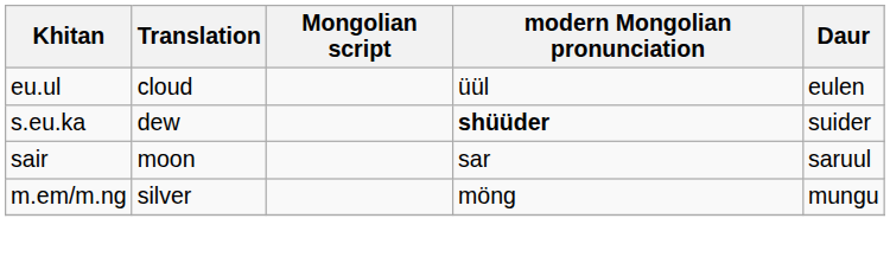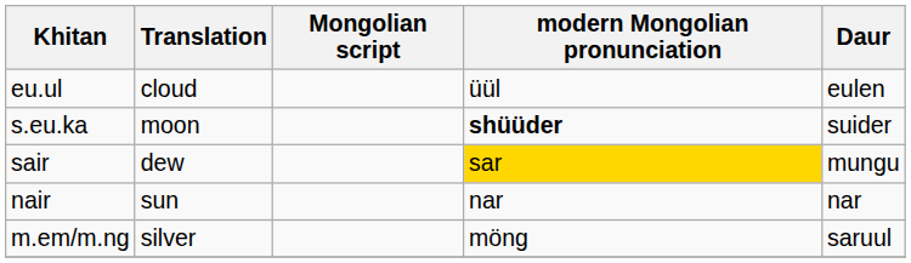 <table class="wikitable">
 <tr>
 <th>Khitan</th>
 <th>Translation</th>
 <th>Mongolian script</th>
 <th>modern Mongolian pronunciation</th>
 <th>Daur</th>
 </tr>
 <tr>
 <td>eu.ul</td>
 <td>cloud</td>
 <td><em></em></td>
 <td>üül</td>
 <td>eulen</td>
 </tr>
 <tr>
 <td>s.eu.ka</td>
-<td>dew</td>
+<td>moon</td>
 <td><em></em></td>
 <td><strong>shüüder</strong></td>
 <td>suider</td>
 </tr>
 <tr>
 <td>sair</td>
-<td>moon</td>
+<td>dew</td>
 <td><em></em></td>
-<td>sar</td>
-<td>saruul</td>
+<td style="background: gold;">sar</td>
+<td>mungu</td>
+</tr>
+<tr>
+<td>nair</td>
+<td>sun</td>
+<td><em></em></td>
+<td>nar</td>
+<td>nar</td>
 </tr>
 <tr>
 <td>m.em/m.ng</td>
 <td>silver</td>
 <td><em></em></td>
 <td>möng</td>
-<td>mungu</td>
+<td>saruul</td>
 </tr>
 <tr>
 </tr>
 </table>
